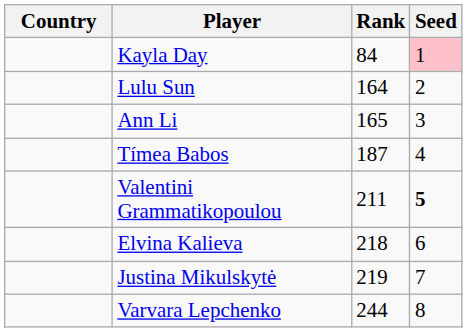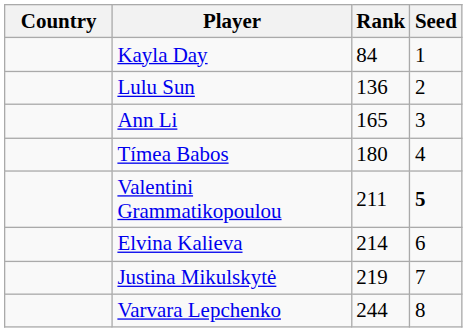 <table class="wikitable">
 <tr>
 <th width="75">Country</th>
 <th width="175">Player</th>
 <th>Rank</th>
 <th>Seed</th>
 </tr>
 <tr>
 <td></td>
 <td><a href='#'>Kayla Day</a></td>
 <td>84</td>
-<td style="background: pink;">1</td>
+<td>1</td>
 </tr>
 <tr>
 <td></td>
 <td><a href='#'>Lulu Sun</a></td>
-<td>164</td>
+<td>136</td>
 <td>2</td>
 </tr>
 <tr>
 <td></td>
 <td><a href='#'>Ann Li</a></td>
 <td>165</td>
 <td>3</td>
 </tr>
 <tr>
 <td></td>
 <td><a href='#'>Tímea Babos</a></td>
-<td>187</td>
+<td>180</td>
 <td>4</td>
 </tr>
 <tr>
 <td></td>
 <td><a href='#'>Valentini Grammatikopoulou</a></td>
 <td>211</td>
 <td><strong>5</strong></td>
 </tr>
 <tr>
 <td></td>
 <td><a href='#'>Elvina Kalieva</a></td>
-<td>218</td>
+<td>214</td>
 <td>6</td>
 </tr>
 <tr>
 <td></td>
 <td><a href='#'>Justina Mikulskytė</a></td>
 <td>219</td>
 <td>7</td>
 </tr>
 <tr>
 <td></td>
 <td><a href='#'>Varvara Lepchenko</a></td>
 <td>244</td>
 <td>8</td>
 </tr>
 </table>
